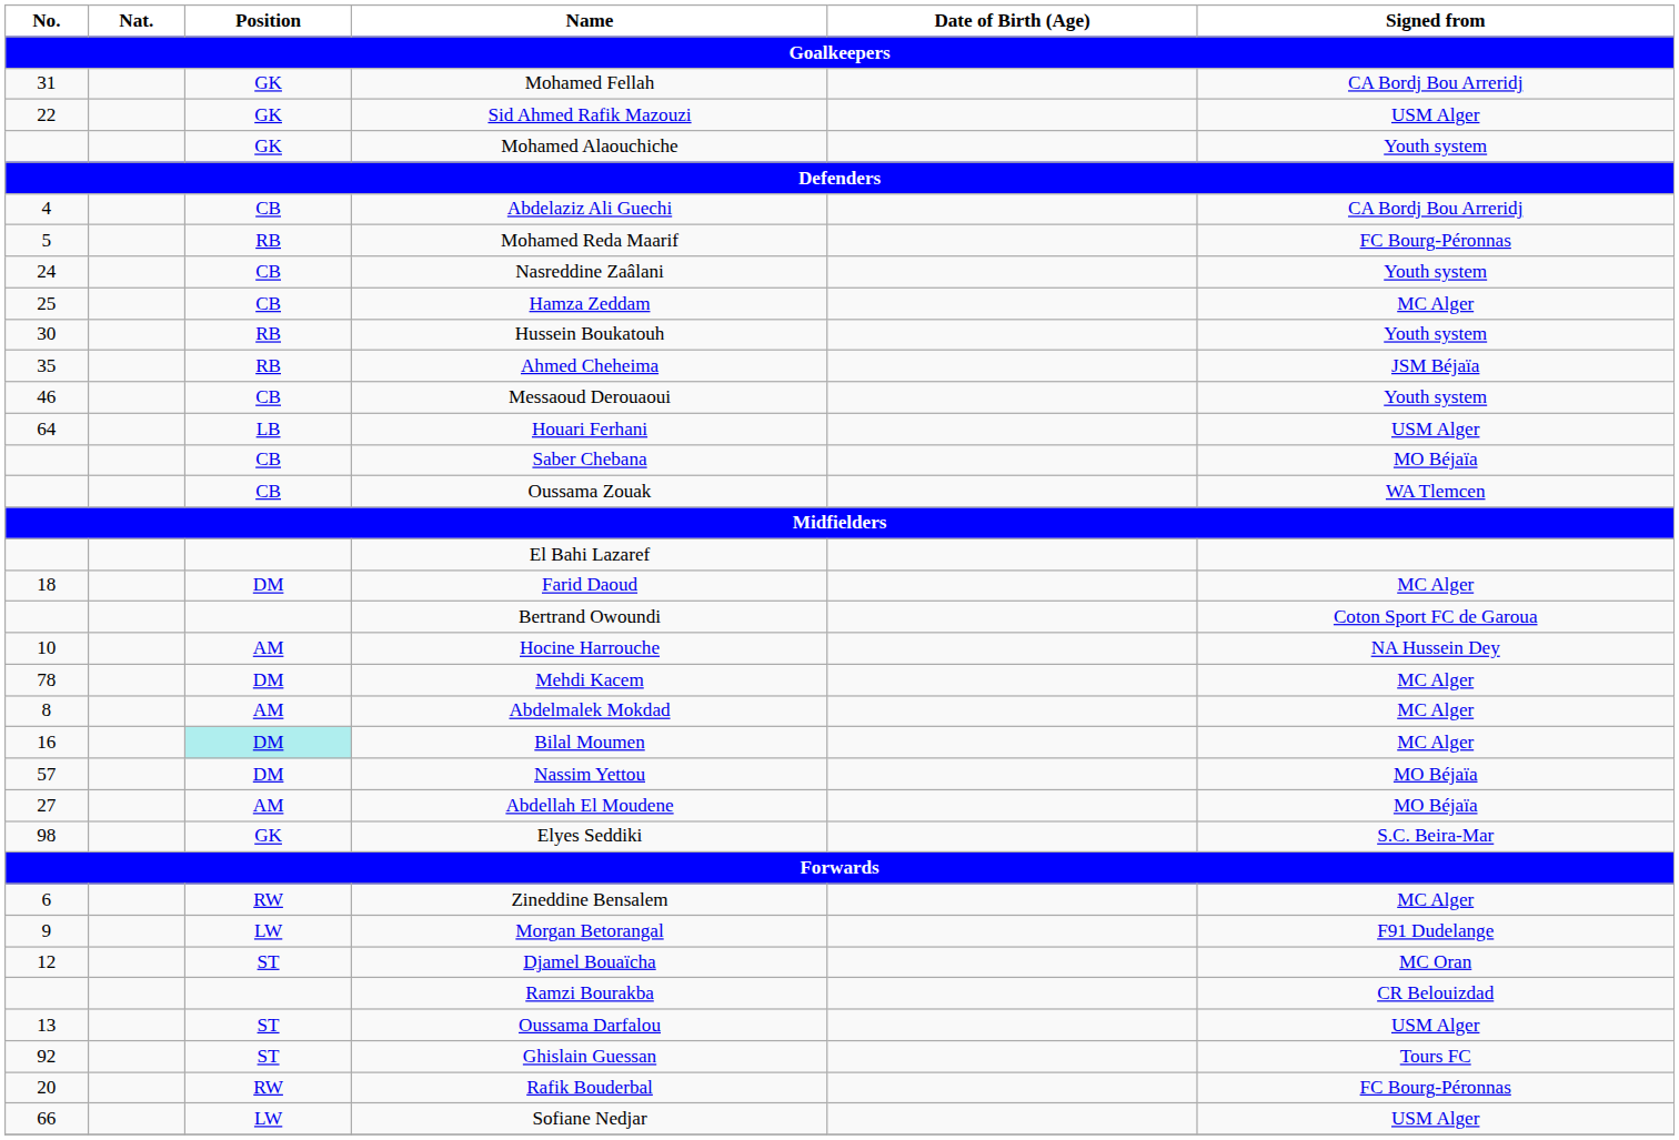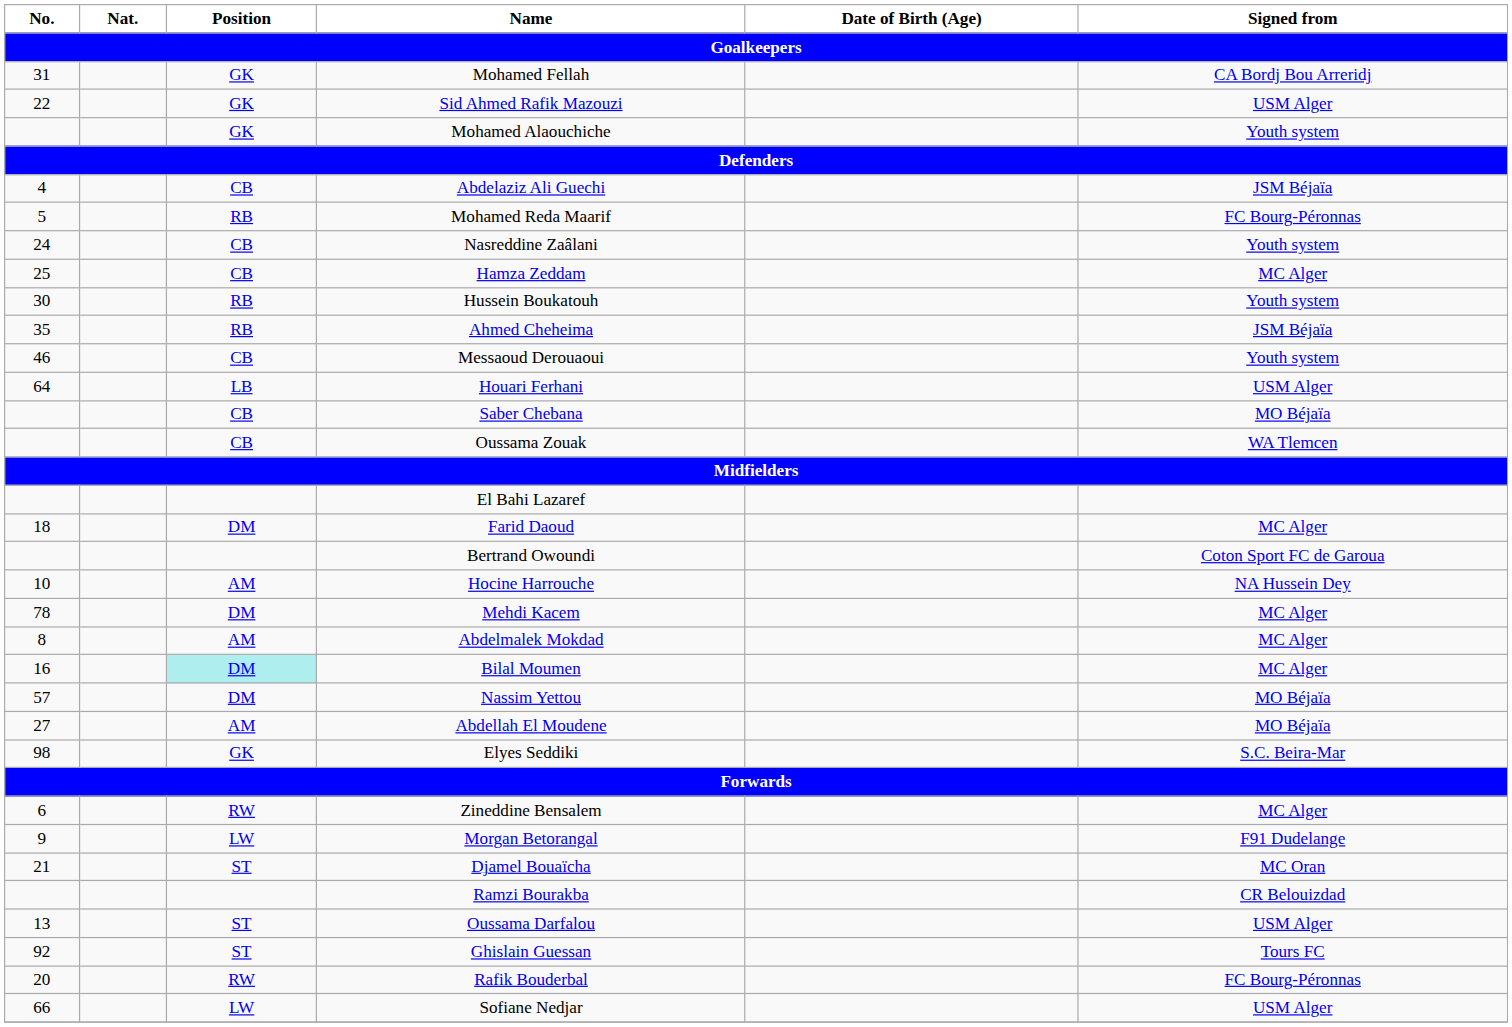 <table class="wikitable" style="text-align:center; font-size:90%; width:100%">
 <tr>
 <th style="background:white; color:black; text-align:center;">No.</th>
 <th style="background:white; color:black; text-align:center;">Nat.</th>
 <th style="background:white; color:black; text-align:center;">Position</th>
 <th style="background:white; color:black; text-align:center;">Name</th>
 <th style="background:white; color:black; text-align:center;">Date of Birth (Age)</th>
 <th style="background:white; color:black; text-align:center;">Signed from</th>
 </tr>
 <tr>
 <th colspan="10" style="background:#0000FF; color:white; text-align:center;">Goalkeepers</th>
 </tr>
 <tr>
 <td>31</td>
 <td></td>
 <td><a href='#'>GK</a></td>
 <td>Mohamed Fellah</td>
 <td></td>
 <td> <a href='#'>CA Bordj Bou Arreridj</a></td>
 </tr>
 <tr>
 <td>22</td>
 <td></td>
 <td><a href='#'>GK</a></td>
 <td><a href='#'>Sid Ahmed Rafik Mazouzi</a></td>
 <td></td>
 <td> <a href='#'>USM Alger</a></td>
 </tr>
 <tr>
 <td></td>
 <td></td>
 <td><a href='#'>GK</a></td>
 <td>Mohamed Alaouchiche</td>
 <td></td>
 <td><a href='#'>Youth system</a></td>
 </tr>
 <tr>
 <th colspan="10" style="background:#0000FF; color:white; text-align:center;">Defenders</th>
 </tr>
 <tr>
 <td>4</td>
 <td></td>
 <td><a href='#'>CB</a></td>
 <td><a href='#'>Abdelaziz Ali Guechi</a></td>
 <td></td>
-<td> <a href='#'>CA Bordj Bou Arreridj</a></td>
+<td> <a href='#'>JSM Béjaïa</a></td>
 </tr>
 <tr>
 <td>5</td>
 <td></td>
 <td><a href='#'>RB</a></td>
 <td>Mohamed Reda Maarif</td>
 <td></td>
 <td> <a href='#'>FC Bourg-Péronnas</a></td>
 </tr>
 <tr>
 <td>24</td>
 <td></td>
 <td><a href='#'>CB</a></td>
 <td>Nasreddine Zaâlani</td>
 <td></td>
 <td> <a href='#'>Youth system</a></td>
 </tr>
 <tr>
 <td>25</td>
 <td></td>
 <td><a href='#'>CB</a></td>
 <td><a href='#'>Hamza Zeddam</a></td>
 <td></td>
 <td> <a href='#'>MC Alger</a></td>
 </tr>
 <tr>
 <td>30</td>
 <td></td>
 <td><a href='#'>RB</a></td>
 <td>Hussein Boukatouh</td>
 <td></td>
 <td><a href='#'>Youth system</a></td>
 </tr>
 <tr>
 <td>35</td>
 <td></td>
 <td><a href='#'>RB</a></td>
 <td><a href='#'>Ahmed Cheheima</a></td>
 <td></td>
 <td> <a href='#'>JSM Béjaïa</a></td>
 </tr>
 <tr>
 <td>46</td>
 <td></td>
 <td><a href='#'>CB</a></td>
 <td>Messaoud Derouaoui</td>
 <td></td>
 <td> <a href='#'>Youth system</a></td>
 </tr>
 <tr>
 <td>64</td>
 <td></td>
 <td><a href='#'>LB</a></td>
 <td><a href='#'>Houari Ferhani</a></td>
 <td></td>
 <td> <a href='#'>USM Alger</a></td>
 </tr>
 <tr>
 <td></td>
 <td></td>
 <td><a href='#'>CB</a></td>
 <td><a href='#'>Saber Chebana</a></td>
 <td></td>
 <td> <a href='#'>MO Béjaïa</a></td>
 </tr>
 <tr>
 <td></td>
 <td></td>
 <td><a href='#'>CB</a></td>
 <td>Oussama Zouak</td>
 <td></td>
 <td> <a href='#'>WA Tlemcen</a></td>
 </tr>
 <tr>
 <th colspan="10" style="background:#0000FF; color:white; text-align:center;">Midfielders</th>
 </tr>
 <tr>
 <td></td>
 <td></td>
 <td></td>
 <td>El Bahi Lazaref</td>
 <td></td>
 <td></td>
 </tr>
 <tr>
 <td>18</td>
 <td></td>
 <td><a href='#'>DM</a></td>
 <td><a href='#'>Farid Daoud</a></td>
 <td></td>
 <td> <a href='#'>MC Alger</a></td>
 </tr>
 <tr>
 <td></td>
 <td></td>
 <td></td>
 <td>Bertrand Owoundi</td>
 <td></td>
 <td> <a href='#'>Coton Sport FC de Garoua</a></td>
 </tr>
 <tr>
 <td>10</td>
 <td></td>
 <td><a href='#'>AM</a></td>
 <td><a href='#'>Hocine Harrouche</a></td>
 <td></td>
 <td> <a href='#'>NA Hussein Dey</a></td>
 </tr>
 <tr>
 <td>78</td>
 <td></td>
 <td><a href='#'>DM</a></td>
 <td><a href='#'>Mehdi Kacem</a></td>
 <td></td>
 <td> <a href='#'>MC Alger</a></td>
 </tr>
 <tr>
 <td>8</td>
 <td></td>
 <td><a href='#'>AM</a></td>
 <td><a href='#'>Abdelmalek Mokdad</a></td>
 <td></td>
 <td> <a href='#'>MC Alger</a></td>
 </tr>
 <tr>
 <td>16</td>
 <td></td>
 <td style="background: paleturquoise;"><a href='#'>DM</a></td>
 <td><a href='#'>Bilal Moumen</a></td>
 <td></td>
 <td> <a href='#'>MC Alger</a></td>
 </tr>
 <tr>
 <td>57</td>
 <td></td>
 <td><a href='#'>DM</a></td>
 <td><a href='#'>Nassim Yettou</a></td>
 <td></td>
 <td> <a href='#'>MO Béjaïa</a></td>
 </tr>
 <tr>
 <td>27</td>
 <td></td>
 <td><a href='#'>AM</a></td>
 <td><a href='#'>Abdellah El Moudene</a></td>
 <td></td>
 <td> <a href='#'>MO Béjaïa</a></td>
 </tr>
 <tr>
 <td>98</td>
 <td></td>
 <td><a href='#'>GK</a></td>
 <td>Elyes Seddiki</td>
 <td></td>
 <td> <a href='#'>S.C. Beira-Mar</a></td>
 </tr>
 <tr>
 <th colspan="10" style="background:#0000FF; color:white; text-align:center;">Forwards</th>
 </tr>
 <tr>
 <td>6</td>
 <td></td>
 <td><a href='#'>RW</a></td>
 <td>Zineddine Bensalem</td>
 <td></td>
 <td> <a href='#'>MC Alger</a></td>
 </tr>
 <tr>
 <td>9</td>
 <td></td>
 <td><a href='#'>LW</a></td>
 <td><a href='#'>Morgan Betorangal</a></td>
 <td></td>
 <td> <a href='#'>F91 Dudelange</a></td>
 </tr>
 <tr>
-<td>12</td>
+<td>21</td>
 <td></td>
 <td><a href='#'>ST</a></td>
 <td><a href='#'>Djamel Bouaïcha</a></td>
 <td></td>
 <td> <a href='#'>MC Oran</a></td>
 </tr>
 <tr>
 <td></td>
 <td></td>
 <td></td>
 <td><a href='#'>Ramzi Bourakba</a></td>
 <td></td>
 <td> <a href='#'>CR Belouizdad</a></td>
 </tr>
 <tr>
 <td>13</td>
 <td></td>
 <td><a href='#'>ST</a></td>
 <td><a href='#'>Oussama Darfalou</a></td>
 <td></td>
 <td> <a href='#'>USM Alger</a></td>
 </tr>
 <tr>
 <td>92</td>
 <td></td>
 <td><a href='#'>ST</a></td>
 <td><a href='#'>Ghislain Guessan</a></td>
 <td></td>
 <td> <a href='#'>Tours FC</a></td>
 </tr>
 <tr>
 <td>20</td>
 <td></td>
 <td><a href='#'>RW</a></td>
 <td><a href='#'>Rafik Bouderbal</a></td>
 <td></td>
 <td> <a href='#'>FC Bourg-Péronnas</a></td>
 </tr>
 <tr>
 <td>66</td>
 <td></td>
 <td><a href='#'>LW</a></td>
 <td>Sofiane Nedjar</td>
 <td></td>
 <td> <a href='#'>USM Alger</a></td>
 </tr>
 <tr>
 </tr>
 </table>
